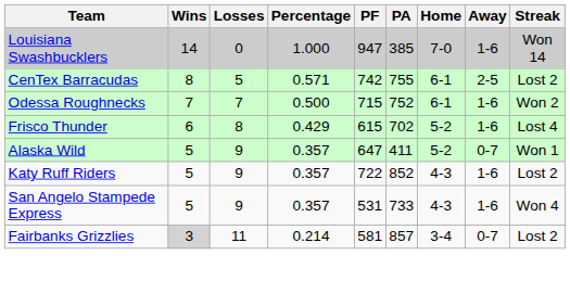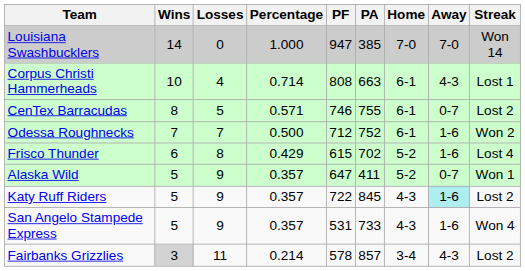 <table class="wikitable">
 <tr>
 <th>Team</th>
 <th>Wins</th>
 <th>Losses</th>
 <th>Percentage</th>
 <th>PF</th>
 <th>PA</th>
 <th>Home</th>
 <th>Away</th>
 <th>Streak</th>
 </tr>
 <tr bgcolor=#cccccc>
 <td><a href='#'>Louisiana Swashbucklers</a></td>
 <td style="text-align: center">14</td>
 <td style="text-align: center">0</td>
 <td style="text-align: center">1.000</td>
 <td>947</td>
 <td>385</td>
 <td style="text-align: center">7-0</td>
-<td style="text-align: center">1-6</td>
+<td style="text-align: center">7-0</td>
 <td style="text-align: center">Won 14</td>
+</tr>
+<tr bgcolor=#ccffcc>
+<td><a href='#'>Corpus Christi Hammerheads</a></td>
+<td style="text-align: center">10</td>
+<td style="text-align: center">4</td>
+<td style="text-align: center">0.714</td>
+<td>808</td>
+<td>663</td>
+<td style="text-align: center">6-1</td>
+<td style="text-align: center">4-3</td>
+<td style="text-align: center">Lost 1</td>
 </tr>
 <tr bgcolor=#ccffcc>
 <td><a href='#'>CenTex Barracudas</a></td>
 <td style="text-align: center">8</td>
 <td style="text-align: center">5</td>
 <td style="text-align: center">0.571</td>
-<td>742</td>
+<td>746</td>
 <td>755</td>
 <td style="text-align: center">6-1</td>
-<td style="text-align: center">2-5</td>
+<td style="text-align: center">0-7</td>
 <td style="text-align: center">Lost 2</td>
 </tr>
 <tr bgcolor=#ccffcc>
 <td><a href='#'>Odessa Roughnecks</a></td>
 <td style="text-align: center">7</td>
 <td style="text-align: center">7</td>
 <td style="text-align: center">0.500</td>
-<td>715</td>
+<td>712</td>
 <td>752</td>
 <td style="text-align: center">6-1</td>
 <td style="text-align: center">1-6</td>
 <td style="text-align: center">Won 2</td>
 </tr>
 <tr bgcolor=#ccffcc>
 <td><a href='#'>Frisco Thunder</a></td>
 <td style="text-align: center">6</td>
 <td style="text-align: center">8</td>
 <td style="text-align: center">0.429</td>
 <td>615</td>
 <td>702</td>
 <td style="text-align: center">5-2</td>
 <td style="text-align: center">1-6</td>
 <td style="text-align: center">Lost 4</td>
 </tr>
 <tr bgcolor=#ccffcc>
 <td><a href='#'>Alaska Wild</a></td>
 <td style="text-align: center">5</td>
 <td style="text-align: center">9</td>
 <td style="text-align: center">0.357</td>
 <td>647</td>
 <td>411</td>
 <td style="text-align: center">5-2</td>
 <td style="text-align: center">0-7</td>
 <td style="text-align: center">Won 1</td>
 </tr>
 <tr>
 <td><a href='#'>Katy Ruff Riders</a></td>
 <td style="text-align: center">5</td>
 <td style="text-align: center">9</td>
 <td style="text-align: center">0.357</td>
 <td>722</td>
-<td>852</td>
+<td>845</td>
 <td style="text-align: center">4-3</td>
-<td style="text-align: center">1-6</td>
+<td style="background: paleturquoise; text-align: center">1-6</td>
 <td style="text-align: center">Lost 2</td>
 </tr>
 <tr>
 <td><a href='#'>San Angelo Stampede Express</a></td>
 <td style="text-align: center">5</td>
 <td style="text-align: center">9</td>
 <td style="text-align: center">0.357</td>
 <td>531</td>
 <td>733</td>
 <td style="text-align: center">4-3</td>
 <td style="text-align: center">1-6</td>
 <td style="text-align: center">Won 4</td>
 </tr>
 <tr>
 <td><a href='#'>Fairbanks Grizzlies</a></td>
 <td style="background: lightgrey; text-align: center">3</td>
 <td style="text-align: center">11</td>
 <td style="text-align: center">0.214</td>
-<td>581</td>
+<td>578</td>
 <td>857</td>
 <td style="text-align: center">3-4</td>
-<td style="text-align: center">0-7</td>
+<td style="text-align: center">4-3</td>
 <td style="text-align: center">Lost 2</td>
 </tr>
 </table>
